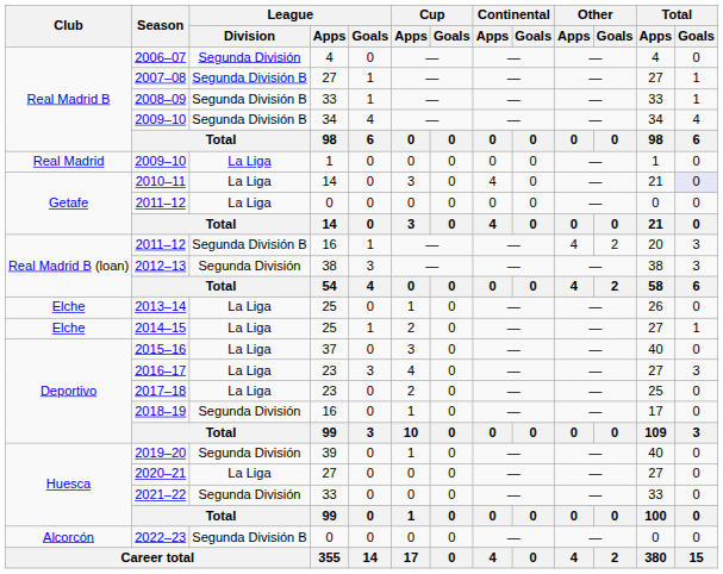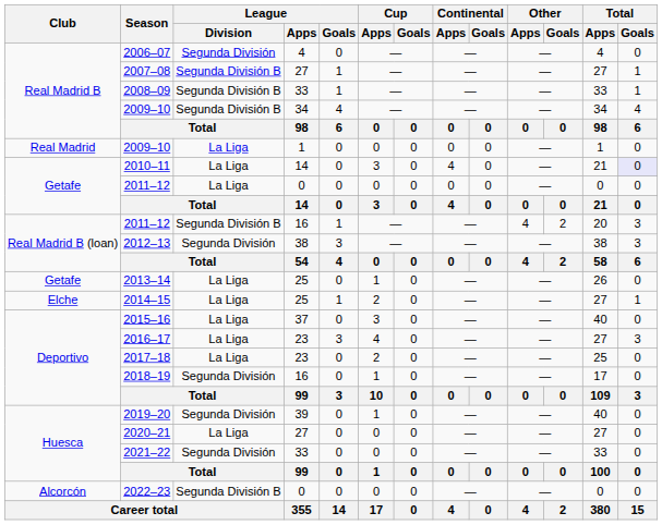 <table class="wikitable" style="text-align:center">
 <tr>
 <th rowspan="2">Club</th>
 <th rowspan="2">Season</th>
 <th colspan="3">League</th>
 <th colspan="2">Cup</th>
 <th colspan="2">Continental</th>
 <th colspan="2">Other</th>
 <th colspan="2">Total</th>
 </tr>
 <tr>
 <th>Division</th>
 <th>Apps</th>
 <th>Goals</th>
 <th>Apps</th>
 <th>Goals</th>
 <th>Apps</th>
 <th>Goals</th>
 <th>Apps</th>
 <th>Goals</th>
 <th>Apps</th>
 <th>Goals</th>
 </tr>
 <tr>
 <td rowspan="5"><a href='#'>Real Madrid B</a></td>
 <td><a href='#'>2006–07</a></td>
 <td><a href='#'>Segunda División</a></td>
 <td>4</td>
 <td>0</td>
 <td colspan="2">—</td>
 <td colspan="2">—</td>
 <td colspan="2">—</td>
 <td>4</td>
 <td>0</td>
 </tr>
 <tr>
 <td><a href='#'>2007–08</a></td>
 <td><a href='#'>Segunda División B</a></td>
 <td>27</td>
 <td>1</td>
 <td colspan="2">—</td>
 <td colspan="2">—</td>
 <td colspan="2">—</td>
 <td>27</td>
 <td>1</td>
 </tr>
 <tr>
 <td><a href='#'>2008–09</a></td>
 <td>Segunda División B</td>
 <td>33</td>
 <td>1</td>
 <td colspan="2">—</td>
 <td colspan="2">—</td>
 <td colspan="2">—</td>
 <td>33</td>
 <td>1</td>
 </tr>
 <tr>
 <td><a href='#'>2009–10</a></td>
 <td>Segunda División B</td>
 <td>34</td>
 <td>4</td>
 <td colspan="2">—</td>
 <td colspan="2">—</td>
 <td colspan="2">—</td>
 <td>34</td>
 <td>4</td>
 </tr>
 <tr>
 <th colspan="2">Total</th>
 <th>98</th>
 <th>6</th>
 <th>0</th>
 <th>0</th>
 <th>0</th>
 <th>0</th>
 <th>0</th>
 <th>0</th>
 <th>98</th>
 <th>6</th>
 </tr>
 <tr>
 <td><a href='#'>Real Madrid</a></td>
 <td><a href='#'>2009–10</a></td>
 <td><a href='#'>La Liga</a></td>
 <td>1</td>
 <td>0</td>
 <td>0</td>
 <td>0</td>
 <td>0</td>
 <td>0</td>
 <td colspan="2">—</td>
 <td>1</td>
 <td>0</td>
 </tr>
 <tr>
 <td rowspan="3"><a href='#'>Getafe</a></td>
 <td><a href='#'>2010–11</a></td>
 <td>La Liga</td>
 <td>14</td>
 <td>0</td>
 <td>3</td>
 <td>0</td>
 <td>4</td>
 <td>0</td>
 <td colspan="2">—</td>
 <td>21</td>
 <td style="background: lavender;">0</td>
 </tr>
 <tr>
 <td><a href='#'>2011–12</a></td>
 <td>La Liga</td>
 <td>0</td>
 <td>0</td>
 <td>0</td>
 <td>0</td>
 <td>0</td>
 <td>0</td>
 <td colspan="2">—</td>
 <td>0</td>
 <td>0</td>
 </tr>
 <tr>
 <th colspan="2">Total</th>
 <th>14</th>
 <th>0</th>
 <th>3</th>
 <th>0</th>
 <th>4</th>
 <th>0</th>
 <th>0</th>
 <th>0</th>
 <th>21</th>
 <th>0</th>
 </tr>
 <tr>
 <td rowspan="3"><a href='#'>Real Madrid B</a> (loan)</td>
 <td><a href='#'>2011–12</a></td>
 <td>Segunda División B</td>
 <td>16</td>
 <td>1</td>
 <td colspan="2">—</td>
 <td colspan="2">—</td>
 <td>4</td>
 <td>2</td>
 <td>20</td>
 <td>3</td>
 </tr>
 <tr>
 <td><a href='#'>2012–13</a></td>
 <td>Segunda División</td>
 <td>38</td>
 <td>3</td>
 <td colspan="2">—</td>
 <td colspan="2">—</td>
 <td colspan="2">—</td>
 <td>38</td>
 <td>3</td>
 </tr>
 <tr>
 <th colspan="2">Total</th>
 <th>54</th>
 <th>4</th>
 <th>0</th>
 <th>0</th>
 <th>0</th>
 <th>0</th>
 <th>4</th>
 <th>2</th>
 <th>58</th>
 <th>6</th>
 </tr>
 <tr>
-<td><a href='#'>Elche</a></td>
+<td><a href='#'>Getafe</a></td>
 <td><a href='#'>2013–14</a></td>
 <td>La Liga</td>
 <td>25</td>
 <td>0</td>
 <td>1</td>
 <td>0</td>
 <td colspan="2">—</td>
 <td colspan="2">—</td>
 <td>26</td>
 <td>0</td>
 </tr>
 <tr>
 <td><a href='#'>Elche</a></td>
 <td><a href='#'>2014–15</a></td>
 <td>La Liga</td>
 <td>25</td>
 <td>1</td>
 <td>2</td>
 <td>0</td>
 <td colspan="2">—</td>
 <td colspan="2">—</td>
 <td>27</td>
 <td>1</td>
 </tr>
 <tr>
 <td rowspan="5"><a href='#'>Deportivo</a></td>
 <td><a href='#'>2015–16</a></td>
 <td>La Liga</td>
 <td>37</td>
 <td>0</td>
 <td>3</td>
 <td>0</td>
 <td colspan="2">—</td>
 <td colspan="2">—</td>
 <td>40</td>
 <td>0</td>
 </tr>
 <tr>
 <td><a href='#'>2016–17</a></td>
 <td>La Liga</td>
 <td>23</td>
 <td>3</td>
 <td>4</td>
 <td>0</td>
 <td colspan="2">—</td>
 <td colspan="2">—</td>
 <td>27</td>
 <td>3</td>
 </tr>
 <tr>
 <td><a href='#'>2017–18</a></td>
 <td>La Liga</td>
 <td>23</td>
 <td>0</td>
 <td>2</td>
 <td>0</td>
 <td colspan="2">—</td>
 <td colspan="2">—</td>
 <td>25</td>
 <td>0</td>
 </tr>
 <tr>
 <td><a href='#'>2018–19</a></td>
 <td>Segunda División</td>
 <td>16</td>
 <td>0</td>
 <td>1</td>
 <td>0</td>
 <td colspan="2">—</td>
 <td colspan="2">—</td>
 <td>17</td>
 <td>0</td>
 </tr>
 <tr>
 <th colspan="2">Total</th>
 <th>99</th>
 <th>3</th>
 <th>10</th>
 <th>0</th>
 <th>0</th>
 <th>0</th>
 <th>0</th>
 <th>0</th>
 <th>109</th>
 <th>3</th>
 </tr>
 <tr>
 <td rowspan="4"><a href='#'>Huesca</a></td>
 <td><a href='#'>2019–20</a></td>
 <td>Segunda División</td>
 <td>39</td>
 <td>0</td>
 <td>1</td>
 <td>0</td>
 <td colspan="2">—</td>
 <td colspan="2">—</td>
 <td>40</td>
 <td>0</td>
 </tr>
 <tr>
 <td><a href='#'>2020–21</a></td>
 <td>La Liga</td>
 <td>27</td>
 <td>0</td>
 <td>0</td>
 <td>0</td>
 <td colspan="2">—</td>
 <td colspan="2">—</td>
 <td>27</td>
 <td>0</td>
 </tr>
 <tr>
 <td><a href='#'>2021–22</a></td>
 <td>Segunda División</td>
 <td>33</td>
 <td>0</td>
 <td>0</td>
 <td>0</td>
 <td colspan="2">—</td>
 <td colspan="2">—</td>
 <td>33</td>
 <td>0</td>
 </tr>
 <tr>
 <th colspan="2">Total</th>
 <th>99</th>
 <th>0</th>
 <th>1</th>
 <th>0</th>
 <th>0</th>
 <th>0</th>
 <th>0</th>
 <th>0</th>
 <th>100</th>
 <th>0</th>
 </tr>
 <tr>
 <td><a href='#'>Alcorcón</a></td>
 <td><a href='#'>2022–23</a></td>
 <td>Segunda División B</td>
 <td>0</td>
 <td>0</td>
 <td>0</td>
 <td>0</td>
 <td colspan="2">—</td>
 <td colspan="2">—</td>
 <td>0</td>
 <td>0</td>
 </tr>
 <tr>
 <th colspan="3">Career total</th>
 <th>355</th>
 <th>14</th>
 <th>17</th>
 <th>0</th>
 <th>4</th>
 <th>0</th>
 <th>4</th>
 <th>2</th>
 <th>380</th>
 <th>15</th>
 </tr>
 </table>
